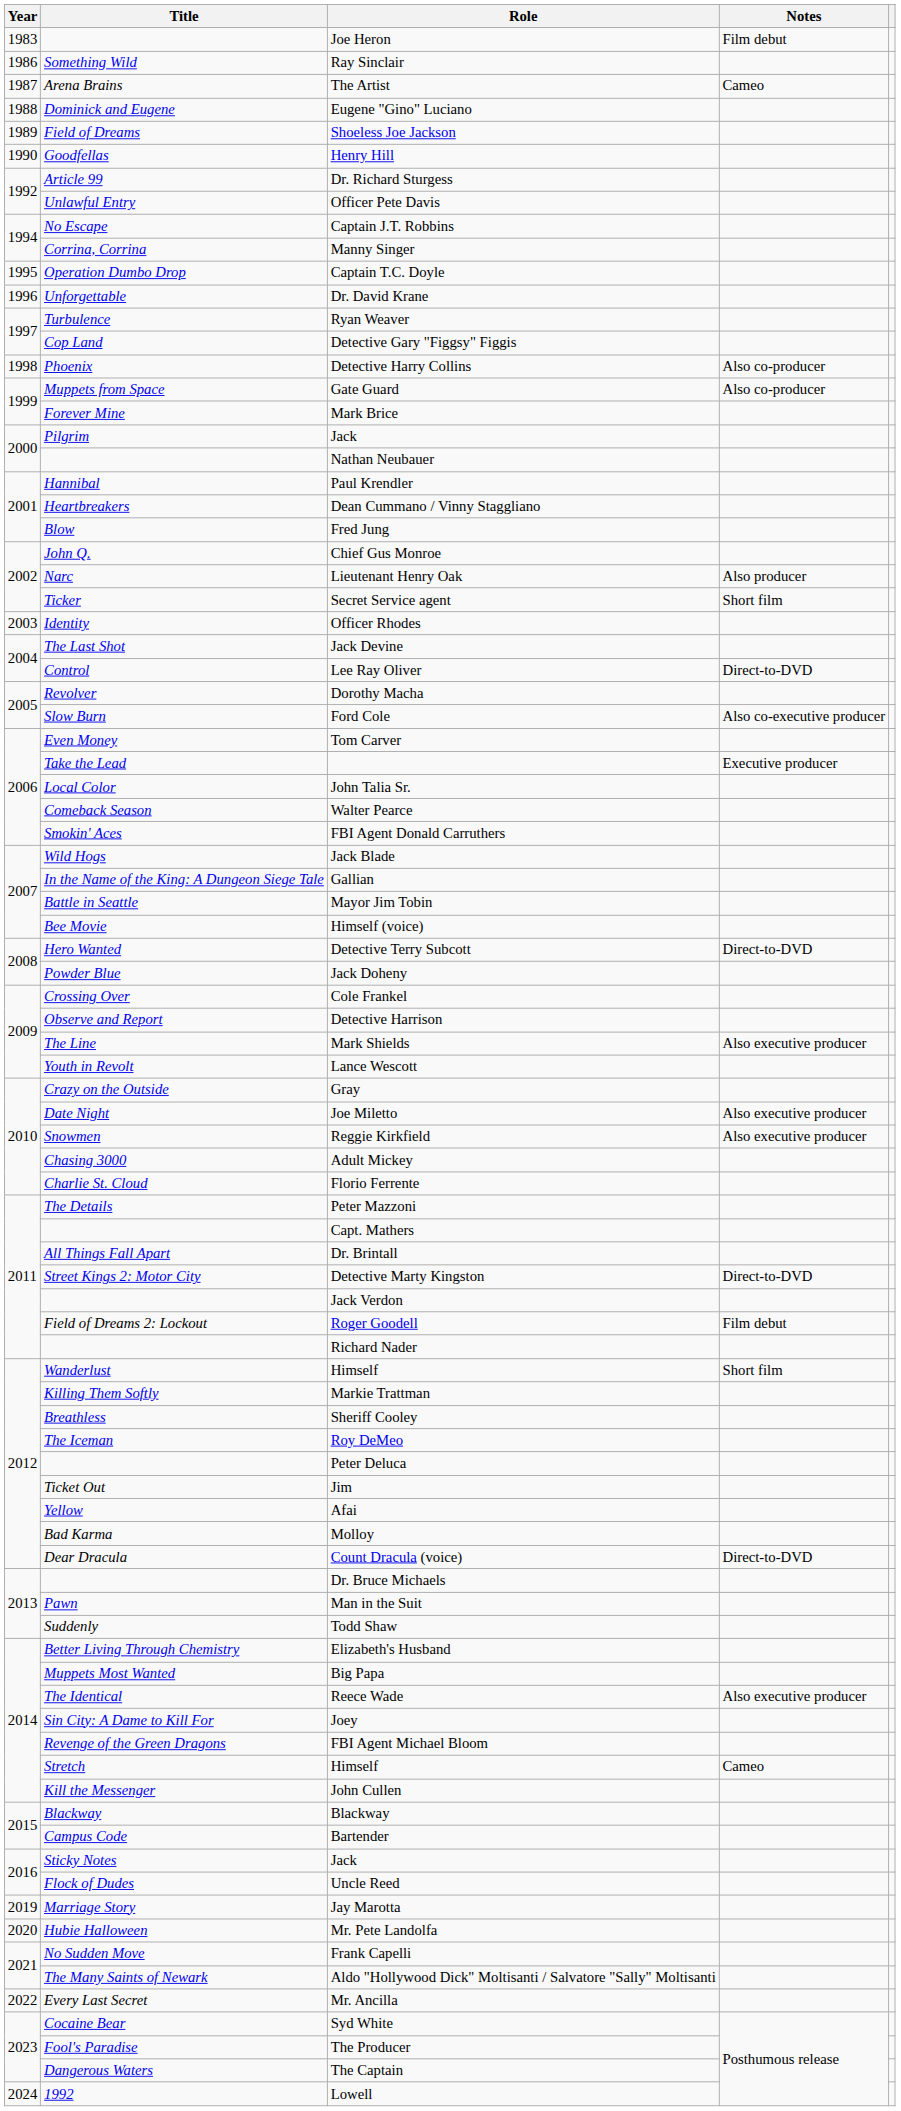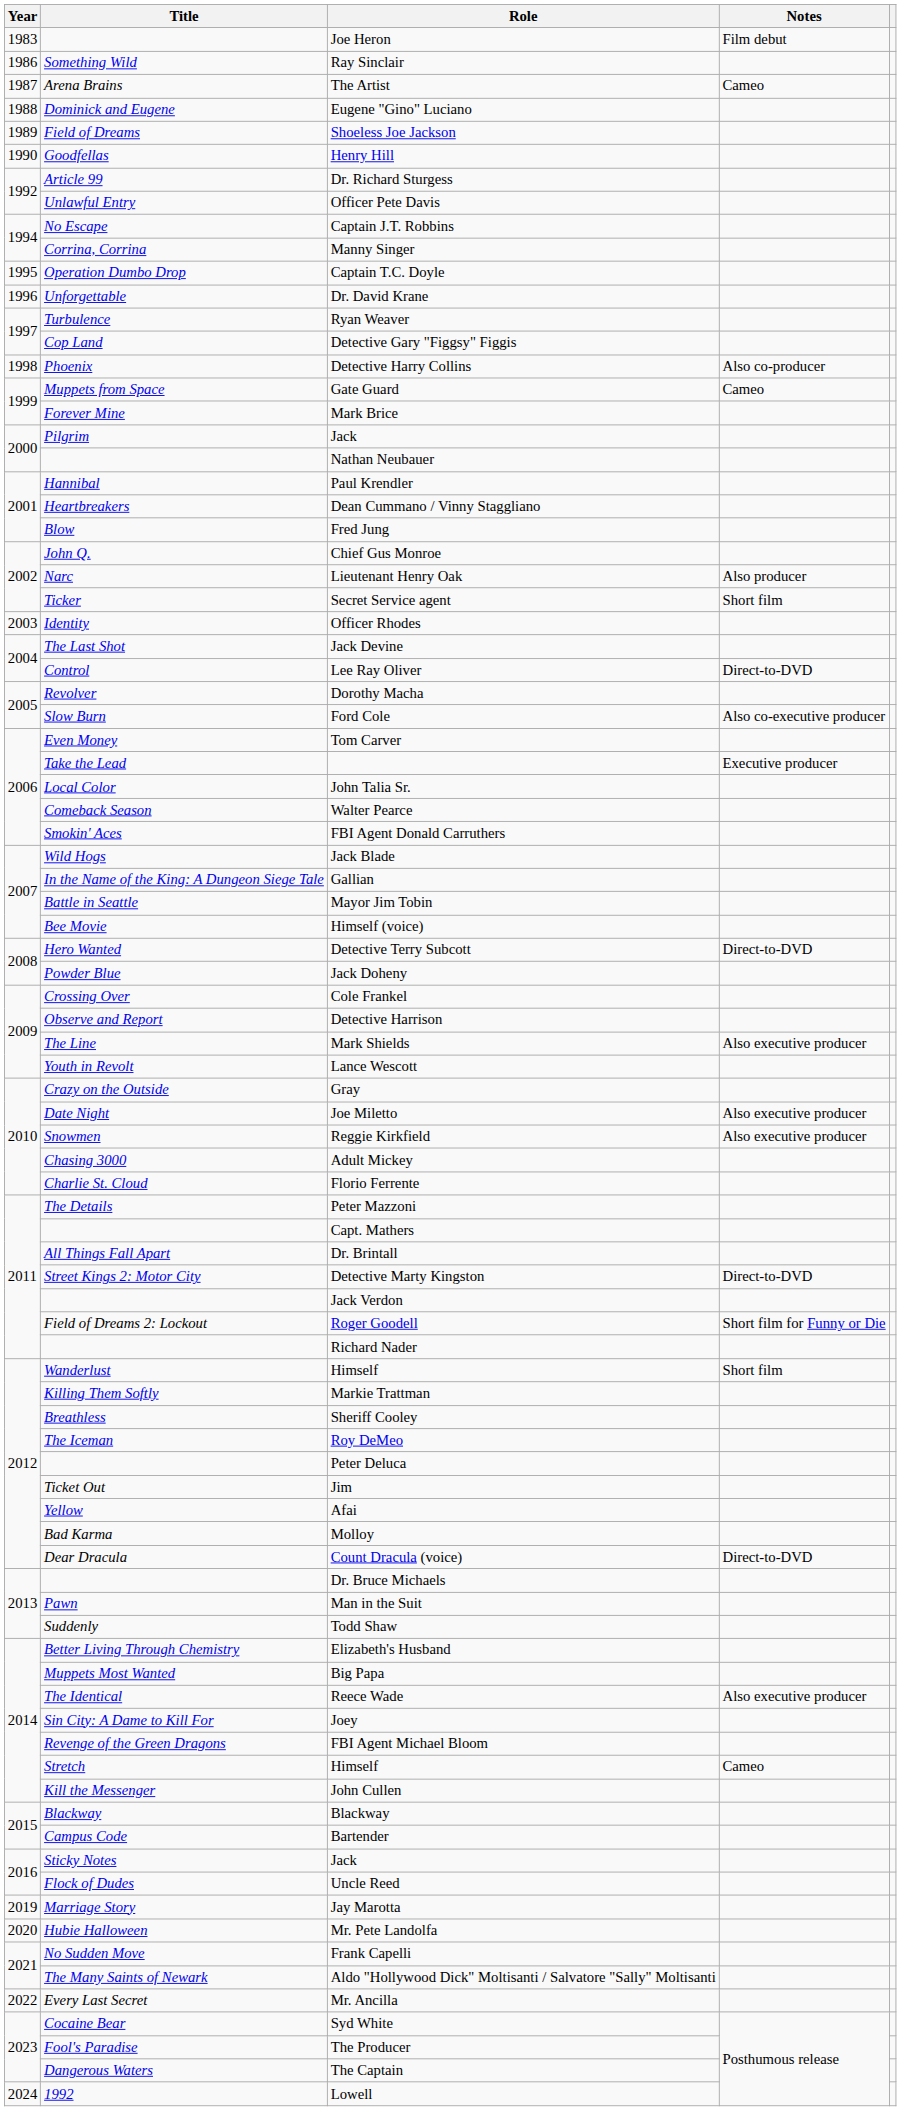 <table class = "wikitable sortable" >
 <tr>
 <th>Year</th>
 <th>Title</th>
 <th>Role</th>
 <th class="unsortable">Notes</th>
 <th class="unsortable"></th>
 </tr>
 <tr>
 <td>1983</td>
 <td><em></em></td>
 <td>Joe Heron</td>
 <td>Film debut</td>
 <td></td>
 </tr>
 <tr>
 <td>1986</td>
 <td><em><a href='#'>Something Wild</a></em></td>
 <td>Ray Sinclair</td>
 <td></td>
 <td></td>
 </tr>
 <tr>
 <td>1987</td>
 <td><em>Arena Brains</em></td>
 <td>The Artist</td>
 <td>Cameo</td>
 <td></td>
 </tr>
 <tr>
 <td>1988</td>
 <td><em><a href='#'>Dominick and Eugene</a></em></td>
 <td>Eugene "Gino" Luciano</td>
 <td></td>
 <td></td>
 </tr>
 <tr>
 <td>1989</td>
 <td><em><a href='#'>Field of Dreams</a></em></td>
 <td><a href='#'>Shoeless Joe Jackson</a></td>
 <td></td>
 <td></td>
 </tr>
 <tr>
 <td>1990</td>
 <td><em><a href='#'>Goodfellas</a></em></td>
 <td><a href='#'>Henry Hill</a></td>
 <td></td>
 <td></td>
 </tr>
 <tr>
 <td rowspan=2>1992</td>
 <td><em><a href='#'>Article 99</a></em></td>
 <td>Dr. Richard Sturgess</td>
 <td></td>
 <td></td>
 </tr>
 <tr>
 <td><em><a href='#'>Unlawful Entry</a></em></td>
 <td>Officer Pete Davis</td>
 <td></td>
 <td></td>
 </tr>
 <tr>
 <td rowspan="2">1994</td>
 <td><em><a href='#'>No Escape</a></em></td>
 <td>Captain J.T. Robbins</td>
 <td></td>
 <td></td>
 </tr>
 <tr>
 <td><em><a href='#'>Corrina, Corrina</a></em></td>
 <td>Manny Singer</td>
 <td></td>
 <td></td>
 </tr>
 <tr>
 <td>1995</td>
 <td><em><a href='#'>Operation Dumbo Drop</a></em></td>
 <td>Captain T.C. Doyle</td>
 <td></td>
 <td></td>
 </tr>
 <tr>
 <td>1996</td>
 <td><em><a href='#'>Unforgettable</a></em></td>
 <td>Dr. David Krane</td>
 <td></td>
 <td></td>
 </tr>
 <tr>
 <td rowspan=2>1997</td>
 <td><em><a href='#'>Turbulence</a></em></td>
 <td>Ryan Weaver</td>
 <td></td>
 <td></td>
 </tr>
 <tr>
 <td><em><a href='#'>Cop Land</a></em></td>
 <td>Detective Gary "Figgsy" Figgis</td>
 <td></td>
 <td></td>
 </tr>
 <tr>
 <td>1998</td>
 <td><em><a href='#'>Phoenix</a></em></td>
 <td>Detective Harry Collins</td>
 <td>Also co-producer</td>
 <td></td>
 </tr>
 <tr>
 <td rowspan=2>1999</td>
 <td><em><a href='#'>Muppets from Space</a></em></td>
 <td>Gate Guard</td>
-<td>Also co-producer</td>
+<td>Cameo</td>
 <td></td>
 </tr>
 <tr>
 <td><em><a href='#'>Forever Mine</a></em></td>
 <td>Mark Brice</td>
 <td></td>
 <td></td>
 </tr>
 <tr>
 <td rowspan=2>2000</td>
 <td><em><a href='#'>Pilgrim</a></em></td>
 <td>Jack</td>
 <td></td>
 <td></td>
 </tr>
 <tr>
 <td><em></em></td>
 <td>Nathan Neubauer</td>
 <td></td>
 <td></td>
 </tr>
 <tr>
 <td rowspan=3>2001</td>
 <td><em><a href='#'>Hannibal</a></em></td>
 <td>Paul Krendler</td>
 <td></td>
 <td></td>
 </tr>
 <tr>
 <td><em><a href='#'>Heartbreakers</a></em></td>
 <td>Dean Cummano / Vinny Staggliano</td>
 <td></td>
 <td></td>
 </tr>
 <tr>
 <td><em><a href='#'>Blow</a></em></td>
 <td>Fred Jung</td>
 <td></td>
 <td></td>
 </tr>
 <tr>
 <td rowspan=3>2002</td>
 <td><em><a href='#'>John Q.</a></em></td>
 <td>Chief Gus Monroe</td>
 <td></td>
 <td></td>
 </tr>
 <tr>
 <td><em><a href='#'>Narc</a></em></td>
 <td>Lieutenant Henry Oak</td>
 <td>Also producer</td>
 <td></td>
 </tr>
 <tr>
 <td><em><a href='#'>Ticker</a></em></td>
 <td>Secret Service agent</td>
 <td>Short film</td>
 <td></td>
 </tr>
 <tr>
 <td>2003</td>
 <td><em><a href='#'>Identity</a></em></td>
 <td>Officer Rhodes</td>
 <td></td>
 <td></td>
 </tr>
 <tr>
 <td rowspan=2>2004</td>
 <td data-sort-value="Last Shot, The"><em><a href='#'>The Last Shot</a></em></td>
 <td>Jack Devine</td>
 <td></td>
 <td></td>
 </tr>
 <tr>
 <td><em><a href='#'>Control</a></em></td>
 <td>Lee Ray Oliver</td>
 <td>Direct-to-DVD</td>
 <td></td>
 </tr>
 <tr>
 <td rowspan=2>2005</td>
 <td><em><a href='#'>Revolver</a></em></td>
 <td>Dorothy Macha</td>
 <td></td>
 <td></td>
 </tr>
 <tr>
 <td><em><a href='#'>Slow Burn</a></em></td>
 <td>Ford Cole</td>
 <td>Also co-executive producer</td>
 <td></td>
 </tr>
 <tr>
 <td rowspan=5>2006</td>
 <td><em><a href='#'>Even Money</a></em></td>
 <td>Tom Carver</td>
 <td></td>
 <td></td>
 </tr>
 <tr>
 <td><em><a href='#'>Take the Lead</a></em></td>
 <td></td>
 <td>Executive producer</td>
 <td></td>
 </tr>
 <tr>
 <td><em><a href='#'>Local Color</a></em></td>
 <td>John Talia Sr.</td>
 <td></td>
 <td></td>
 </tr>
 <tr>
 <td><em><a href='#'>Comeback Season</a></em></td>
 <td>Walter Pearce</td>
 <td></td>
 <td></td>
 </tr>
 <tr>
 <td><em><a href='#'>Smokin' Aces</a></em></td>
 <td>FBI Agent Donald Carruthers</td>
 <td></td>
 <td></td>
 </tr>
 <tr>
 <td rowspan=4>2007</td>
 <td><em><a href='#'>Wild Hogs</a></em></td>
 <td>Jack Blade</td>
 <td></td>
 <td></td>
 </tr>
 <tr>
 <td><em><a href='#'>In the Name of the King: A Dungeon Siege Tale</a></em></td>
 <td>Gallian</td>
 <td></td>
 <td></td>
 </tr>
 <tr>
 <td><em><a href='#'>Battle in Seattle</a></em></td>
 <td>Mayor Jim Tobin</td>
 <td></td>
 <td></td>
 </tr>
 <tr>
 <td><em><a href='#'>Bee Movie</a></em></td>
 <td>Himself (voice)</td>
 <td></td>
 <td></td>
 </tr>
 <tr>
 <td rowspan=2>2008</td>
 <td><em><a href='#'>Hero Wanted</a></em></td>
 <td>Detective Terry Subcott</td>
 <td>Direct-to-DVD</td>
 <td></td>
 </tr>
 <tr>
 <td><em><a href='#'>Powder Blue</a></em></td>
 <td>Jack Doheny</td>
 <td></td>
 <td></td>
 </tr>
 <tr>
 <td rowspan=4>2009</td>
 <td><em><a href='#'>Crossing Over</a></em></td>
 <td>Cole Frankel</td>
 <td></td>
 <td></td>
 </tr>
 <tr>
 <td><em><a href='#'>Observe and Report</a></em></td>
 <td>Detective Harrison</td>
 <td></td>
 <td></td>
 </tr>
 <tr>
 <td data-sort-value="Line, The"><em><a href='#'>The Line</a></em></td>
 <td>Mark Shields</td>
 <td>Also executive producer</td>
 <td></td>
 </tr>
 <tr>
 <td><em><a href='#'>Youth in Revolt</a></em></td>
 <td>Lance Wescott</td>
 <td></td>
 <td></td>
 </tr>
 <tr>
 <td rowspan=5>2010</td>
 <td><em><a href='#'>Crazy on the Outside</a></em></td>
 <td>Gray</td>
 <td></td>
 <td></td>
 </tr>
 <tr>
 <td><em><a href='#'>Date Night</a></em></td>
 <td>Joe Miletto</td>
 <td>Also executive producer</td>
 <td></td>
 </tr>
 <tr>
 <td><em><a href='#'>Snowmen</a></em></td>
 <td>Reggie Kirkfield</td>
 <td>Also executive producer</td>
 <td></td>
 </tr>
 <tr>
 <td><em><a href='#'>Chasing 3000</a></em></td>
 <td>Adult Mickey</td>
 <td></td>
 <td></td>
 </tr>
 <tr>
 <td><em><a href='#'>Charlie St. Cloud</a></em></td>
 <td>Florio Ferrente</td>
 <td></td>
 <td></td>
 </tr>
 <tr>
 <td rowspan=7>2011</td>
 <td data-sort-value="Details, The"><em><a href='#'>The Details</a></em></td>
 <td>Peter Mazzoni</td>
 <td></td>
 <td></td>
 </tr>
 <tr>
 <td><em></em></td>
 <td>Capt. Mathers</td>
 <td></td>
 <td></td>
 </tr>
 <tr>
 <td><em><a href='#'>All Things Fall Apart</a></em></td>
 <td>Dr. Brintall</td>
 <td></td>
 <td></td>
 </tr>
 <tr>
 <td><em><a href='#'>Street Kings 2: Motor City</a></em></td>
 <td>Detective Marty Kingston</td>
 <td>Direct-to-DVD</td>
 <td></td>
 </tr>
 <tr>
 <td><em></em></td>
 <td>Jack Verdon</td>
 <td></td>
 <td></td>
 </tr>
 <tr>
 <td><em>Field of Dreams 2: Lockout</em></td>
 <td><a href='#'>Roger Goodell</a></td>
-<td>Film debut</td>
+<td>Short film for <a href='#'>Funny or Die</a></td>
 <td></td>
 </tr>
 <tr>
 <td><em></em></td>
 <td>Richard Nader</td>
 <td></td>
 <td></td>
 </tr>
 <tr>
 <td rowspan=9>2012</td>
 <td><em><a href='#'>Wanderlust</a></em></td>
 <td>Himself</td>
 <td>Short film</td>
 <td></td>
 </tr>
 <tr>
 <td><em><a href='#'>Killing Them Softly</a></em></td>
 <td>Markie Trattman</td>
 <td></td>
 <td></td>
 </tr>
 <tr>
 <td><em><a href='#'>Breathless</a></em></td>
 <td>Sheriff Cooley</td>
 <td></td>
 <td></td>
 </tr>
 <tr>
 <td data-sort-value="Iceman, The"><em><a href='#'>The Iceman</a></em></td>
 <td><a href='#'>Roy DeMeo</a></td>
 <td></td>
 <td></td>
 </tr>
 <tr>
 <td><em></em></td>
 <td>Peter Deluca</td>
 <td></td>
 <td></td>
 </tr>
 <tr>
 <td><em>Ticket Out</em></td>
 <td>Jim</td>
 <td></td>
 <td></td>
 </tr>
 <tr>
 <td><em><a href='#'>Yellow</a></em></td>
 <td>Afai</td>
 <td></td>
 <td></td>
 </tr>
 <tr>
 <td><em>Bad Karma</em></td>
 <td>Molloy</td>
 <td></td>
 <td></td>
 </tr>
 <tr>
 <td><em>Dear Dracula</em></td>
 <td><a href='#'>Count Dracula</a> (voice)</td>
 <td>Direct-to-DVD</td>
 <td></td>
 </tr>
 <tr>
 <td rowspan=3>2013</td>
 <td><em></em></td>
 <td>Dr. Bruce Michaels</td>
 <td></td>
 <td></td>
 </tr>
 <tr>
 <td><em><a href='#'>Pawn</a></em></td>
 <td>Man in the Suit</td>
 <td></td>
 <td></td>
 </tr>
 <tr>
 <td><em>Suddenly</em></td>
 <td>Todd Shaw</td>
 <td></td>
 <td></td>
 </tr>
 <tr>
 <td rowspan=7>2014</td>
 <td><em><a href='#'>Better Living Through Chemistry</a></em></td>
 <td>Elizabeth's Husband</td>
 <td></td>
 <td></td>
 </tr>
 <tr>
 <td><em><a href='#'>Muppets Most Wanted</a></em></td>
 <td>Big Papa</td>
 <td></td>
 <td></td>
 </tr>
 <tr>
 <td data-sort-value="Identical, The"><em><a href='#'>The Identical</a></em></td>
 <td>Reece Wade</td>
 <td>Also executive producer</td>
 <td></td>
 </tr>
 <tr>
 <td><em><a href='#'>Sin City: A Dame to Kill For</a></em></td>
 <td>Joey</td>
 <td></td>
 <td></td>
 </tr>
 <tr>
 <td><em><a href='#'>Revenge of the Green Dragons</a></em></td>
 <td>FBI Agent Michael Bloom</td>
 <td></td>
 <td></td>
 </tr>
 <tr>
 <td><em><a href='#'>Stretch</a></em></td>
 <td>Himself</td>
 <td>Cameo</td>
 <td></td>
 </tr>
 <tr>
 <td><em><a href='#'>Kill the Messenger</a></em></td>
 <td>John Cullen</td>
 <td></td>
 <td></td>
 </tr>
 <tr>
 <td rowspan=2>2015</td>
 <td><em><a href='#'>Blackway</a></em></td>
 <td>Blackway</td>
 <td></td>
 <td></td>
 </tr>
 <tr>
 <td><em><a href='#'>Campus Code</a></em></td>
 <td>Bartender</td>
 <td></td>
 <td></td>
 </tr>
 <tr>
 <td rowspan=2>2016</td>
 <td><em><a href='#'>Sticky Notes</a></em></td>
 <td>Jack</td>
 <td></td>
 <td></td>
 </tr>
 <tr>
 <td><em><a href='#'>Flock of Dudes</a></em></td>
 <td>Uncle Reed</td>
 <td></td>
 <td></td>
 </tr>
 <tr>
 <td>2019</td>
 <td><em><a href='#'>Marriage Story</a></em></td>
 <td>Jay Marotta</td>
 <td></td>
 <td></td>
 </tr>
 <tr>
 <td>2020</td>
 <td><em><a href='#'>Hubie Halloween</a></em></td>
 <td>Mr. Pete Landolfa</td>
 <td></td>
 <td></td>
 </tr>
 <tr>
 <td rowspan="2">2021</td>
 <td><em><a href='#'>No Sudden Move</a></em></td>
 <td>Frank Capelli</td>
 <td></td>
 <td></td>
 </tr>
 <tr>
 <td data-sort-value="Many Saints of Newark, The"><em><a href='#'>The Many Saints of Newark</a></em></td>
 <td>Aldo "Hollywood Dick" Moltisanti / Salvatore "Sally" Moltisanti</td>
 <td></td>
 <td></td>
 </tr>
 <tr>
 <td>2022</td>
 <td><em>Every Last Secret</em></td>
 <td>Mr. Ancilla</td>
 <td></td>
 <td></td>
 </tr>
 <tr>
 <td rowspan="3">2023</td>
 <td><em><a href='#'>Cocaine Bear</a></em></td>
 <td>Syd White</td>
 <td rowspan="4">Posthumous release</td>
 <td></td>
 </tr>
 <tr>
 <td><em><a href='#'>Fool's Paradise</a></em></td>
 <td>The Producer</td>
 <td></td>
 </tr>
 <tr>
 <td><em><a href='#'>Dangerous Waters</a></em></td>
 <td>The Captain</td>
 <td></td>
 </tr>
 <tr>
 <td>2024</td>
 <td><em><a href='#'>1992</a></em></td>
 <td>Lowell</td>
 <td></td>
 </tr>
 </table>
